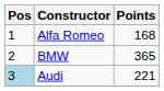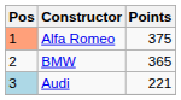 <table class="wikitable"   style="font-size:   85%;">
 <tr>
 <th>Pos</th>
 <th>Constructor</th>
 <th>Points</th>
 </tr>
 <tr>
-<td>1</td>
+<td style="background: lightsalmon;">1</td>
 <td> <a href='#'>Alfa Romeo</a></td>
-<td align="right">168</td>
+<td align="right">375</td>
 </tr>
 <tr>
 <td>2</td>
 <td> <a href='#'>BMW</a></td>
 <td align="right">365</td>
 </tr>
 <tr>
 <td style="background: lightblue;">3</td>
 <td> <a href='#'>Audi</a></td>
 <td align="right">221</td>
 </tr>
 <tr>
 </tr>
 </table>
